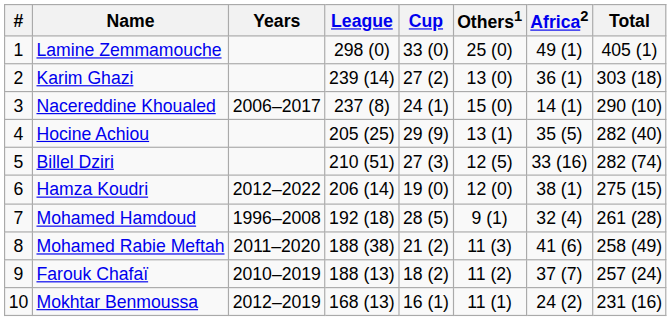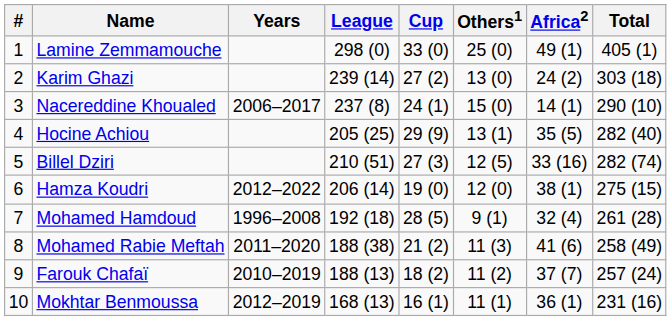 <table class="wikitable plainrowheaders sortable" style="text-align:center;font-size:95%">
 <tr>
 <th scope="col">#</th>
 <th scope="col">Name</th>
 <th scope="col" data-sort-type="number">Years</th>
 <th scope="col" data-sort-type="number"><a href='#'>League</a></th>
 <th scope="col" data-sort-type="number"><a href='#'>Cup</a></th>
 <th scope="col" data-sort-type="number">Others<sup>1</sup><br></th>
 <th scope="col" data-sort-type="number"><a href='#'>Africa</a><sup>2</sup><br></th>
 <th scope="col" data-sort-type="number">Total</th>
 </tr>
 <tr>
 <td>1</td>
 <td align="left"> <a href='#'>Lamine Zemmamouche</a></td>
 <td></td>
 <td>298 (0)</td>
 <td>33 (0)</td>
 <td>25 (0)</td>
 <td>49 (1)</td>
 <td>405 (1)</td>
 </tr>
 <tr>
 <td>2</td>
 <td align="left"> <a href='#'>Karim Ghazi</a></td>
 <td></td>
 <td>239 (14)</td>
 <td>27 (2)</td>
 <td>13 (0)</td>
-<td>36 (1)</td>
+<td>24 (2)</td>
 <td>303 (18)</td>
 </tr>
 <tr>
 <td>3</td>
 <td align="left"> <a href='#'>Nacereddine Khoualed</a></td>
 <td>2006–2017</td>
 <td>237 (8)</td>
 <td>24 (1)</td>
 <td>15 (0)</td>
 <td>14 (1)</td>
 <td>290 (10)</td>
 </tr>
 <tr>
 <td>4</td>
 <td align="left"> <a href='#'>Hocine Achiou</a></td>
 <td></td>
 <td>205 (25)</td>
 <td>29 (9)</td>
 <td>13 (1)</td>
 <td>35 (5)</td>
 <td>282 (40)</td>
 </tr>
 <tr>
 <td>5</td>
 <td align="left"> <a href='#'>Billel Dziri</a></td>
 <td></td>
 <td>210 (51)</td>
 <td>27 (3)</td>
 <td>12 (5)</td>
 <td>33 (16)</td>
 <td>282 (74)</td>
 </tr>
 <tr>
 <td>6</td>
 <td align="left"> <a href='#'>Hamza Koudri</a></td>
 <td>2012–2022</td>
 <td>206 (14)</td>
 <td>19 (0)</td>
 <td>12 (0)</td>
 <td>38 (1)</td>
 <td>275 (15)</td>
 </tr>
 <tr>
 <td>7</td>
 <td align="left"> <a href='#'>Mohamed Hamdoud</a></td>
 <td>1996–2008</td>
 <td>192 (18)</td>
 <td>28 (5)</td>
 <td>9 (1)</td>
 <td>32 (4)</td>
 <td>261 (28)</td>
 </tr>
 <tr>
 <td>8</td>
 <td align="left"> <a href='#'>Mohamed Rabie Meftah</a></td>
 <td>2011–2020</td>
 <td>188 (38)</td>
 <td>21 (2)</td>
 <td>11 (3)</td>
 <td>41 (6)</td>
 <td>258 (49)</td>
 </tr>
 <tr>
 <td>9</td>
 <td align="left"> <a href='#'>Farouk Chafaï</a></td>
 <td>2010–2019</td>
 <td>188 (13)</td>
 <td>18 (2)</td>
 <td>11 (2)</td>
 <td>37 (7)</td>
 <td>257 (24)</td>
 </tr>
 <tr>
 <td>10</td>
 <td align="left"> <a href='#'>Mokhtar Benmoussa</a></td>
 <td>2012–2019</td>
 <td>168 (13)</td>
 <td>16 (1)</td>
 <td>11 (1)</td>
-<td>24 (2)</td>
+<td>36 (1)</td>
 <td>231 (16)</td>
 </tr>
 </table>
